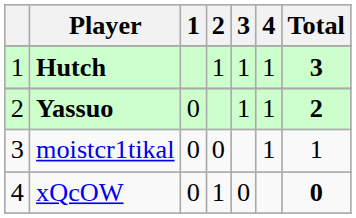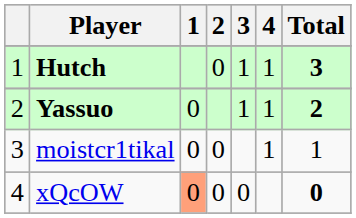 <table class="wikitable" style="text-align: center;">
 <tr>
 <th></th>
 <th>Player</th>
 <th>1</th>
 <th>2</th>
 <th>3</th>
 <th>4</th>
 <th>Total</th>
 </tr>
 <tr>
 </tr>
 <tr style="background:#ccffcc;">
 <td>1</td>
 <td align="left"><strong>Hutch</strong></td>
 <td></td>
-<td>1</td>
+<td>0</td>
 <td>1</td>
 <td>1</td>
 <td><strong>3</strong></td>
 </tr>
 <tr>
 </tr>
 <tr style="background:#ccffcc;">
 <td>2</td>
 <td align="left"><strong>Yassuo</strong></td>
 <td>0</td>
 <td></td>
 <td>1</td>
 <td>1</td>
 <td><strong>2</strong></td>
 </tr>
 <tr>
 <td>3</td>
 <td align="left"><a href='#'>moistcr1tikal</a></td>
 <td>0</td>
 <td>0</td>
 <td></td>
 <td>1</td>
 <td>1</td>
 </tr>
 <tr>
 <td>4</td>
 <td align="left"><a href='#'>xQcOW</a></td>
+<td style="background: lightsalmon;">0</td>
 <td>0</td>
-<td>1</td>
 <td>0</td>
 <td></td>
 <td><strong>0</strong></td>
 </tr>
 </table>
